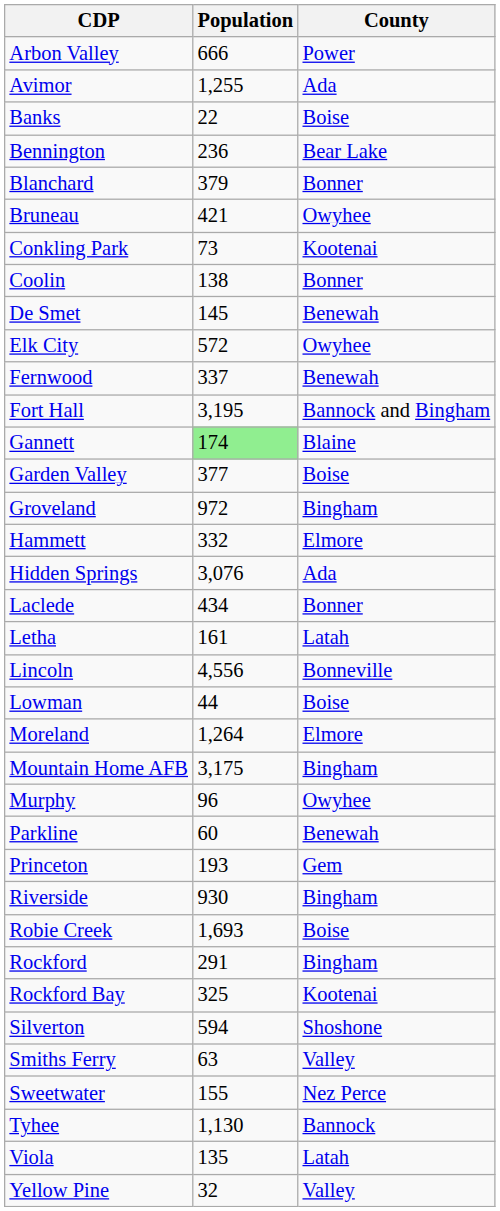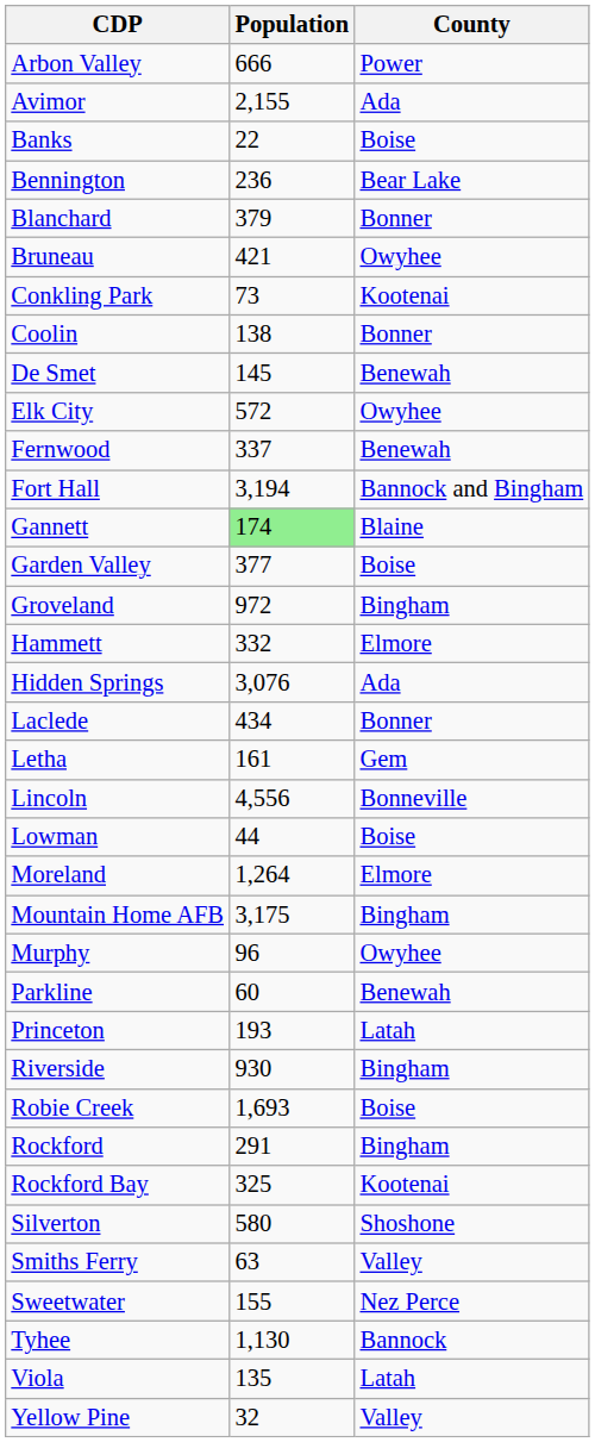 <table class="wikitable sortable">
 <tr>
 <th>CDP</th>
 <th>Population</th>
 <th>County</th>
 </tr>
 <tr>
 <td><a href='#'>Arbon Valley</a></td>
 <td>666</td>
 <td><a href='#'>Power</a></td>
 </tr>
 <tr>
 <td><a href='#'>Avimor</a></td>
-<td>1,255</td>
+<td>2,155</td>
 <td><a href='#'>Ada</a></td>
 </tr>
 <tr>
 <td><a href='#'>Banks</a></td>
 <td>22</td>
 <td><a href='#'>Boise</a></td>
 </tr>
 <tr>
 <td><a href='#'>Bennington</a></td>
 <td>236</td>
 <td><a href='#'>Bear Lake</a></td>
 </tr>
 <tr>
 <td><a href='#'>Blanchard</a></td>
 <td>379</td>
 <td><a href='#'>Bonner</a></td>
 </tr>
 <tr>
 <td><a href='#'>Bruneau</a></td>
 <td>421</td>
 <td><a href='#'>Owyhee</a></td>
 </tr>
 <tr>
 <td><a href='#'>Conkling Park</a></td>
 <td>73</td>
 <td><a href='#'>Kootenai</a></td>
 </tr>
 <tr>
 <td><a href='#'>Coolin</a></td>
 <td>138</td>
 <td><a href='#'>Bonner</a></td>
 </tr>
 <tr>
 <td><a href='#'>De Smet</a></td>
 <td>145</td>
 <td><a href='#'>Benewah</a></td>
 </tr>
 <tr>
 <td><a href='#'>Elk City</a></td>
 <td>572</td>
 <td><a href='#'>Owyhee</a></td>
 </tr>
 <tr>
 <td><a href='#'>Fernwood</a></td>
 <td>337</td>
 <td><a href='#'>Benewah</a></td>
 </tr>
 <tr>
 <td><a href='#'>Fort Hall</a></td>
-<td>3,195</td>
+<td>3,194</td>
 <td><a href='#'>Bannock</a> and <a href='#'>Bingham</a></td>
 </tr>
 <tr>
 <td><a href='#'>Gannett</a></td>
 <td style="background: lightgreen;">174</td>
 <td><a href='#'>Blaine</a></td>
 </tr>
 <tr>
 <td><a href='#'>Garden Valley</a></td>
 <td>377</td>
 <td><a href='#'>Boise</a></td>
 </tr>
 <tr>
 <td><a href='#'>Groveland</a></td>
 <td>972</td>
 <td><a href='#'>Bingham</a></td>
 </tr>
 <tr>
 <td><a href='#'>Hammett</a></td>
 <td>332</td>
 <td><a href='#'>Elmore</a></td>
 </tr>
 <tr>
 <td><a href='#'>Hidden Springs</a></td>
 <td>3,076</td>
 <td><a href='#'>Ada</a></td>
 </tr>
 <tr>
 <td><a href='#'>Laclede</a></td>
 <td>434</td>
 <td><a href='#'>Bonner</a></td>
 </tr>
 <tr>
 <td><a href='#'>Letha</a></td>
 <td>161</td>
-<td><a href='#'>Latah</a></td>
+<td><a href='#'>Gem</a></td>
 </tr>
 <tr>
 <td><a href='#'>Lincoln</a></td>
 <td>4,556</td>
 <td><a href='#'>Bonneville</a></td>
 </tr>
 <tr>
 <td><a href='#'>Lowman</a></td>
 <td>44</td>
 <td><a href='#'>Boise</a></td>
 </tr>
 <tr>
 <td><a href='#'>Moreland</a></td>
 <td>1,264</td>
 <td><a href='#'>Elmore</a></td>
 </tr>
 <tr>
 <td><a href='#'>Mountain Home AFB</a></td>
 <td>3,175</td>
 <td><a href='#'>Bingham</a></td>
 </tr>
 <tr>
 <td><a href='#'>Murphy</a></td>
 <td>96</td>
 <td><a href='#'>Owyhee</a></td>
 </tr>
 <tr>
 <td><a href='#'>Parkline</a></td>
 <td>60</td>
 <td><a href='#'>Benewah</a></td>
 </tr>
 <tr>
 <td><a href='#'>Princeton</a></td>
 <td>193</td>
-<td><a href='#'>Gem</a></td>
+<td><a href='#'>Latah</a></td>
 </tr>
 <tr>
 <td><a href='#'>Riverside</a></td>
 <td>930</td>
 <td><a href='#'>Bingham</a></td>
 </tr>
 <tr>
 <td><a href='#'>Robie Creek</a></td>
 <td>1,693</td>
 <td><a href='#'>Boise</a></td>
 </tr>
 <tr>
 <td><a href='#'>Rockford</a></td>
 <td>291</td>
 <td><a href='#'>Bingham</a></td>
 </tr>
 <tr>
 <td><a href='#'>Rockford Bay</a></td>
 <td>325</td>
 <td><a href='#'>Kootenai</a></td>
 </tr>
 <tr>
 <td><a href='#'>Silverton</a></td>
-<td>594</td>
+<td>580</td>
 <td><a href='#'>Shoshone</a></td>
 </tr>
 <tr>
 <td><a href='#'>Smiths Ferry</a></td>
 <td>63</td>
 <td><a href='#'>Valley</a></td>
 </tr>
 <tr>
 <td><a href='#'>Sweetwater</a></td>
 <td>155</td>
 <td><a href='#'>Nez Perce</a></td>
 </tr>
 <tr>
 <td><a href='#'>Tyhee</a></td>
 <td>1,130</td>
 <td><a href='#'>Bannock</a></td>
 </tr>
 <tr>
 <td><a href='#'>Viola</a></td>
 <td>135</td>
 <td><a href='#'>Latah</a></td>
 </tr>
 <tr>
 <td><a href='#'>Yellow Pine</a></td>
 <td>32</td>
 <td><a href='#'>Valley</a></td>
 </tr>
 </table>
